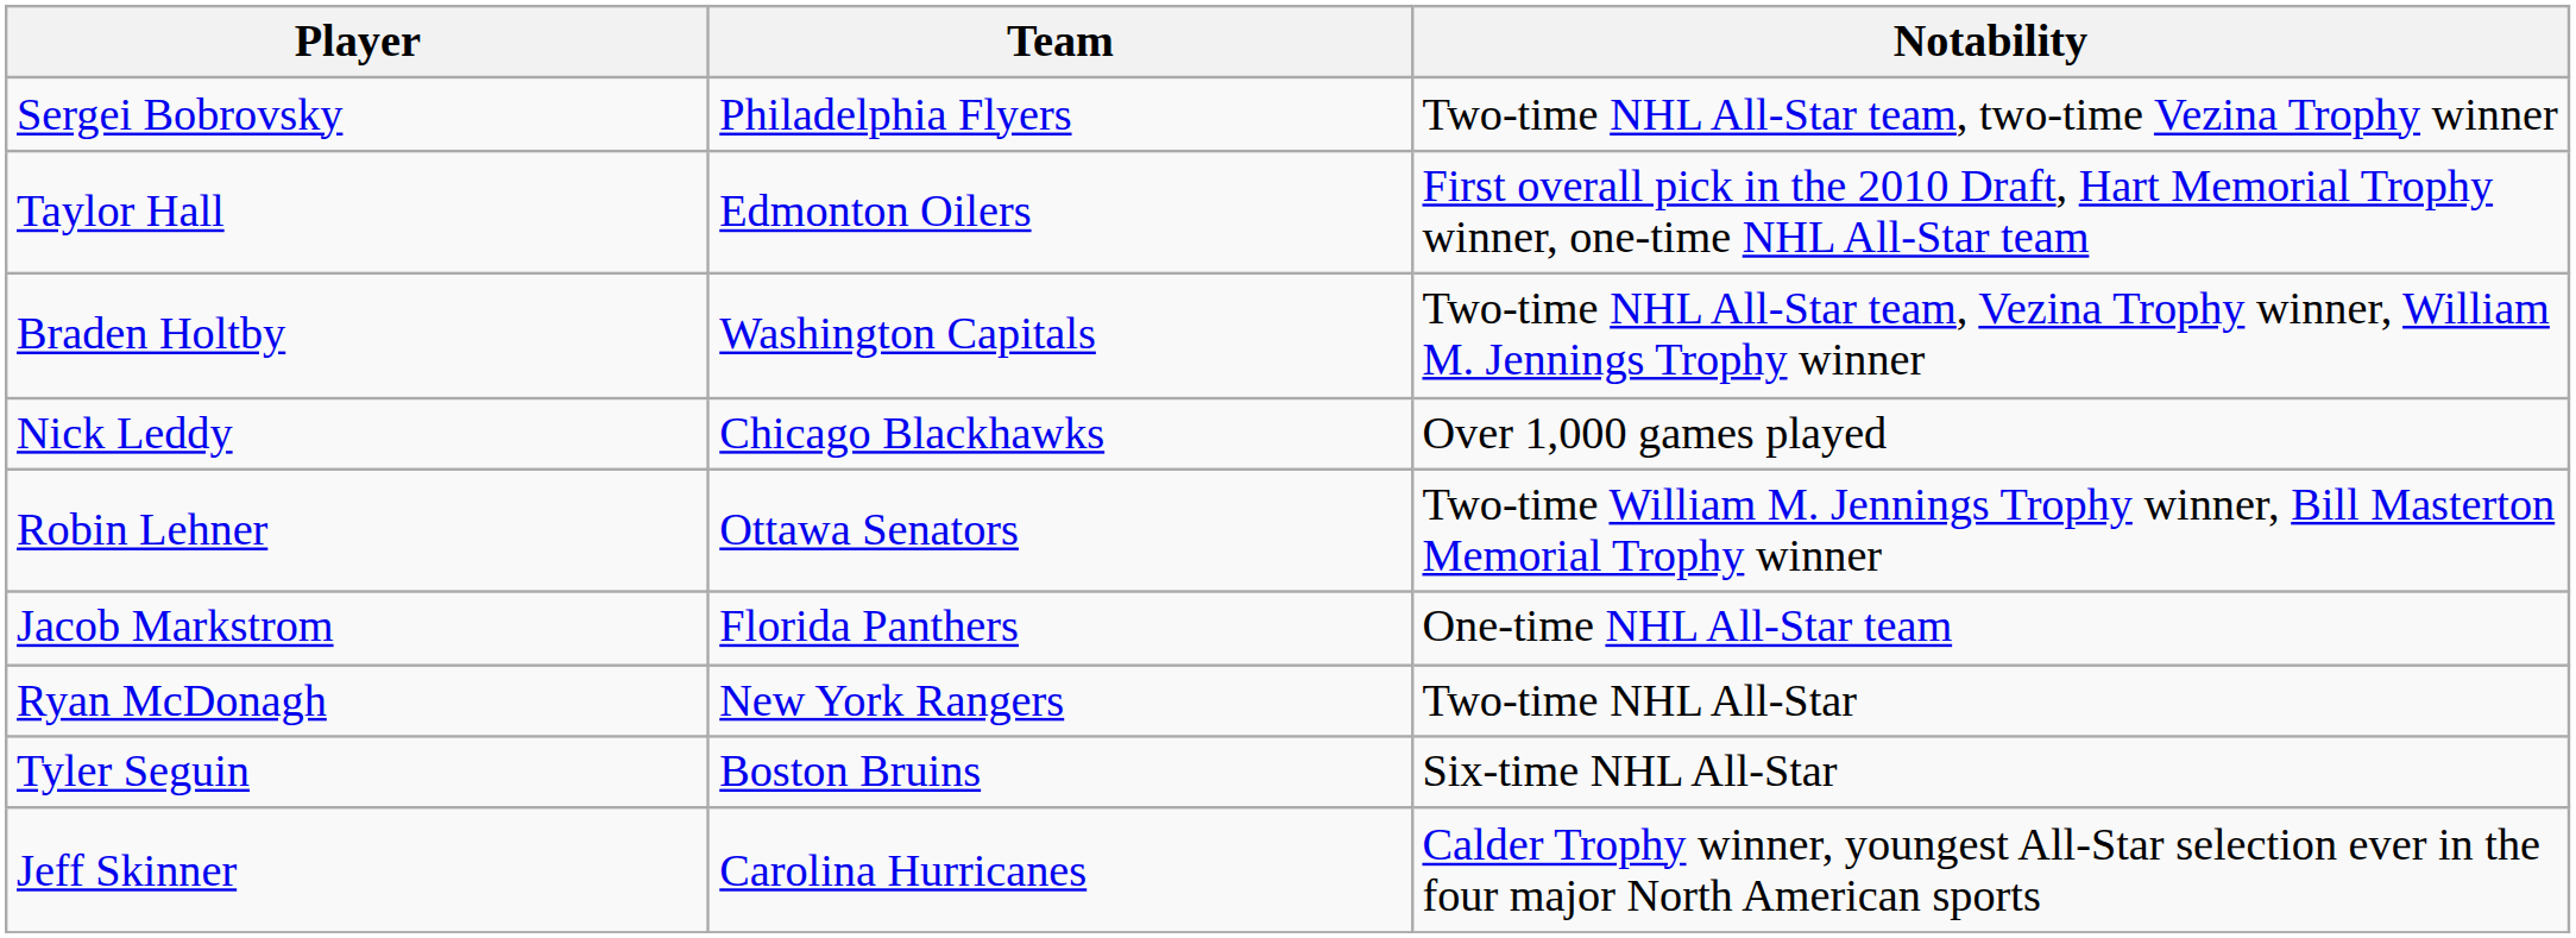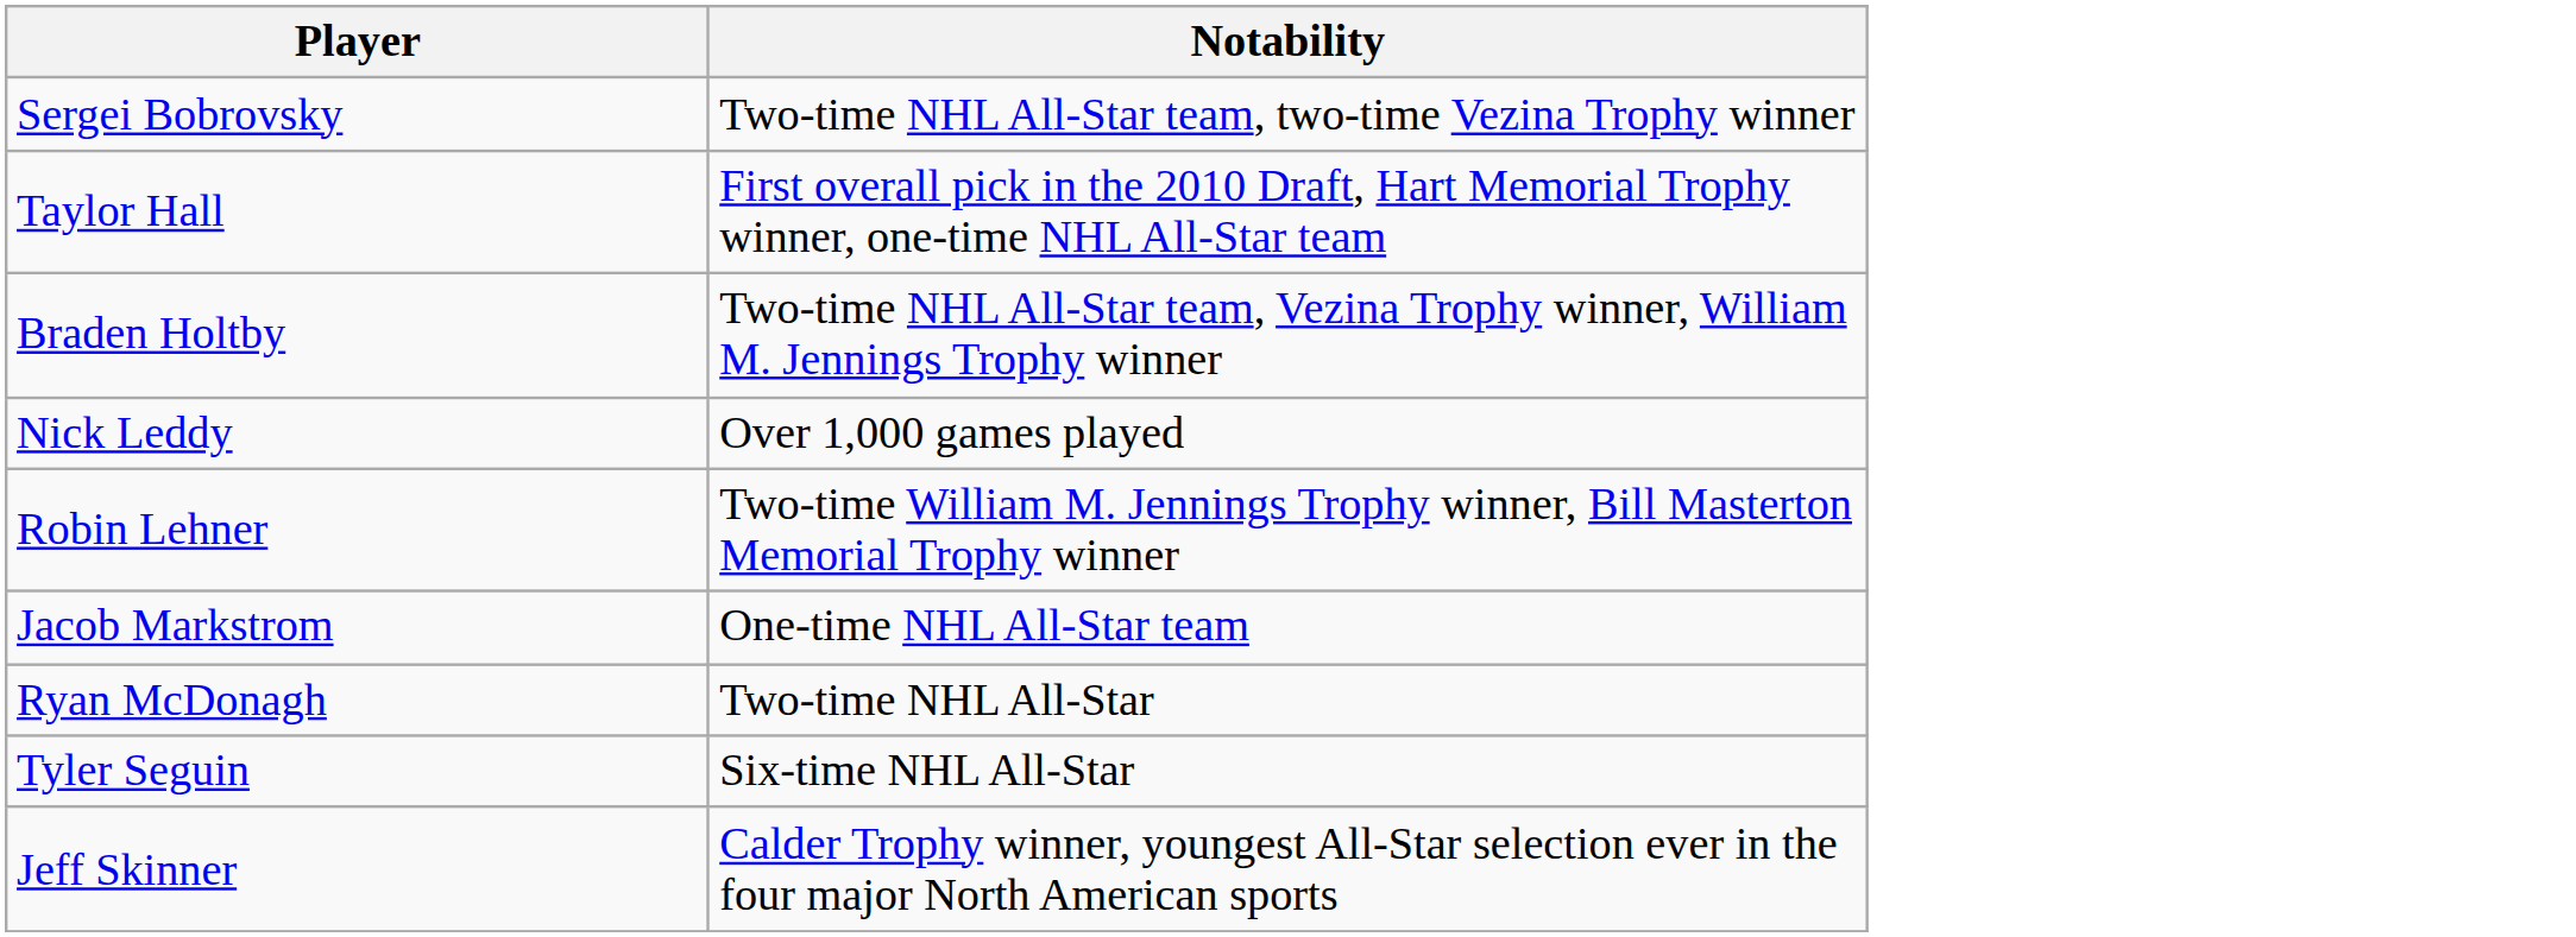 <table class="wikitable">
 <tr>
 <th style="width:15em">Player</th>
-<th style="width:15em">Team</th>
 <th style="width:25em">Notability</th>
 </tr>
 <tr>
 <td><a href='#'>Sergei Bobrovsky</a></td>
-<td><a href='#'>Philadelphia Flyers</a></td>
 <td>Two-time <a href='#'>NHL All-Star team</a>, two-time <a href='#'>Vezina Trophy</a> winner</td>
 </tr>
 <tr>
 <td><a href='#'>Taylor Hall</a></td>
-<td><a href='#'>Edmonton Oilers</a></td>
 <td><a href='#'>First overall pick in the 2010 Draft</a>, <a href='#'>Hart Memorial Trophy</a> winner, one-time <a href='#'>NHL All-Star team</a></td>
 </tr>
 <tr>
 <td><a href='#'>Braden Holtby</a></td>
-<td><a href='#'>Washington Capitals</a></td>
 <td>Two-time <a href='#'>NHL All-Star team</a>, <a href='#'>Vezina Trophy</a> winner, <a href='#'>William M. Jennings Trophy</a> winner</td>
 </tr>
 <tr>
 <td><a href='#'>Nick Leddy</a></td>
-<td><a href='#'>Chicago Blackhawks</a></td>
 <td>Over 1,000 games played</td>
 </tr>
 <tr>
 <td><a href='#'>Robin Lehner</a></td>
-<td><a href='#'>Ottawa Senators</a></td>
 <td>Two-time <a href='#'>William M. Jennings Trophy</a> winner, <a href='#'>Bill Masterton Memorial Trophy</a> winner</td>
 </tr>
 <tr>
 <td><a href='#'>Jacob Markstrom</a></td>
-<td><a href='#'>Florida Panthers</a></td>
 <td>One-time <a href='#'>NHL All-Star team</a></td>
 </tr>
 <tr>
 <td><a href='#'>Ryan McDonagh</a></td>
-<td><a href='#'>New York Rangers</a></td>
 <td>Two-time NHL All-Star</td>
 </tr>
 <tr>
 <td><a href='#'>Tyler Seguin</a></td>
-<td><a href='#'>Boston Bruins</a></td>
 <td>Six-time NHL All-Star</td>
 </tr>
 <tr>
 <td><a href='#'>Jeff Skinner</a></td>
-<td><a href='#'>Carolina Hurricanes</a></td>
 <td><a href='#'>Calder Trophy</a> winner, youngest All-Star selection ever in the four major North American sports</td>
 </tr>
 </table>
